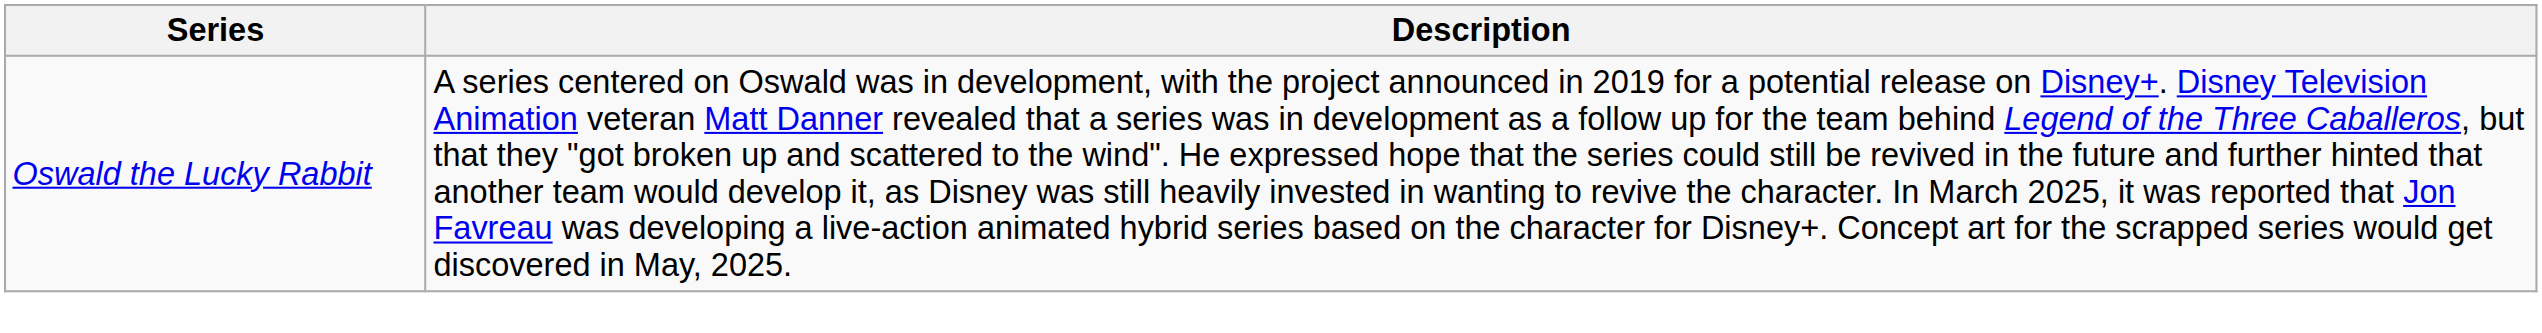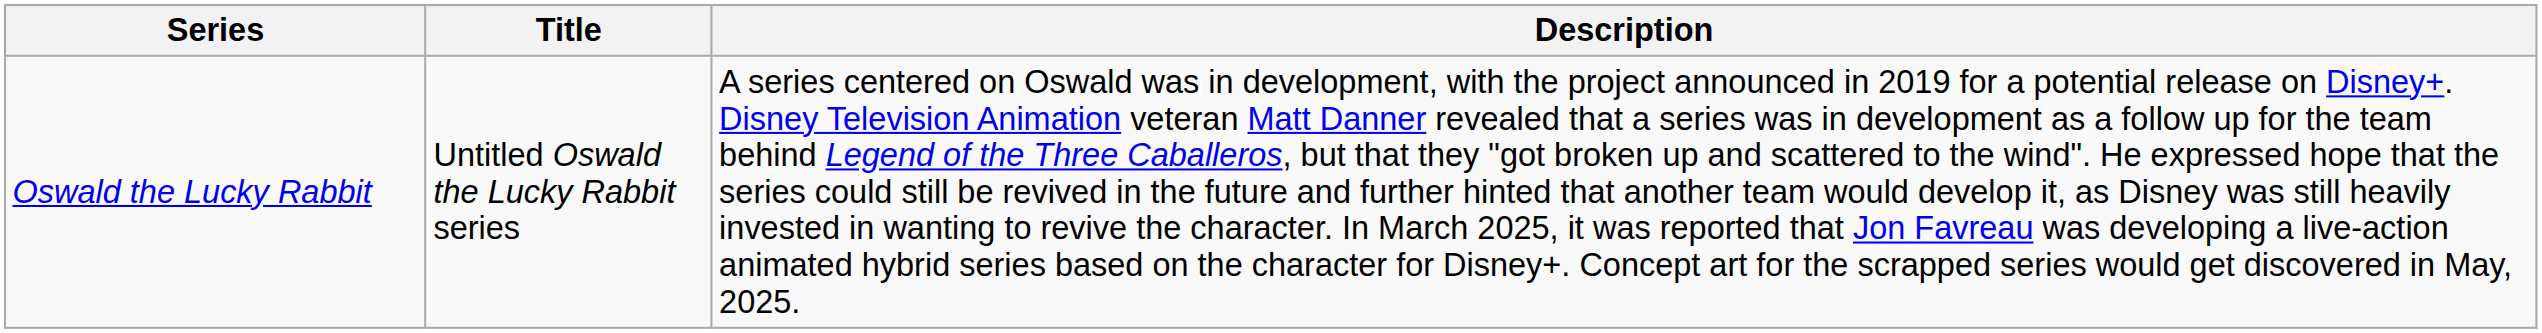 <table class="wikitable">
 <tr>
 <th style="width:150pt;">Series</th>
+<th style="width:100pt;">Title</th>
 <th>Description</th>
 </tr>
 <tr>
 <td><em><a href='#'>Oswald the Lucky Rabbit</a></em></td>
+<td>Untitled <em>Oswald the Lucky Rabbit</em> series</td>
 <td>A series centered on Oswald was in development, with the project announced in 2019 for a potential release on <a href='#'>Disney+</a>. <a href='#'>Disney Television Animation</a> veteran <a href='#'>Matt Danner</a> revealed that a series was in development as a follow up for the team behind <em><a href='#'>Legend of the Three Caballeros</a></em>, but that they "got broken up and scattered to the wind". He expressed hope that the series could still be revived in the future and further hinted that another team would develop it, as Disney was still heavily invested in wanting to revive the character. In March 2025, it was reported that <a href='#'>Jon Favreau</a> was developing a live-action animated hybrid series based on the character for Disney+. Concept art for the scrapped series would get discovered in May, 2025.</td>
 </tr>
 </table>
